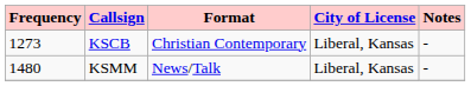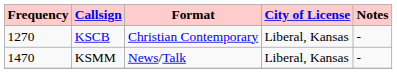 <table class="wikitable">
 <tr>
 <th style="background:#ffcccc;"><strong>Frequency</strong></th>
 <th style="background:#ffcccc;"><strong><a href='#'>Callsign</a></strong></th>
 <th style="background:#ffcccc;"><strong>Format</strong></th>
 <th style="background:#ffcccc;"><strong><a href='#'>City of License</a></strong></th>
 <th style="background:#ffcccc;"><strong>Notes</strong></th>
 </tr>
 <tr>
-<td>1273</td>
+<td>1270</td>
 <td><a href='#'>KSCB</a></td>
 <td><a href='#'>Christian Contemporary</a></td>
 <td>Liberal, Kansas</td>
 <td>-</td>
 </tr>
 <tr>
-<td>1480</td>
+<td>1470</td>
 <td>KSMM</td>
 <td><a href='#'>News</a>/<a href='#'>Talk</a></td>
 <td>Liberal, Kansas</td>
 <td>-</td>
 </tr>
 <tr>
 </tr>
 </table>
